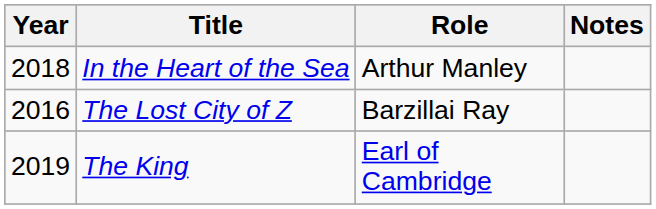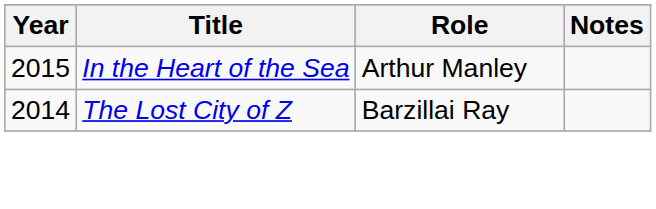 <table class="wikitable sortable">
 <tr>
 <th>Year</th>
 <th>Title</th>
 <th width=118>Role</th>
 <th>Notes</th>
 </tr>
 <tr>
-<td>2018</td>
+<td>2015</td>
 <td><em><a href='#'>In the Heart of the Sea</a></em></td>
 <td>Arthur Manley</td>
 <td></td>
 </tr>
 <tr>
-<td>2016</td>
+<td>2014</td>
 <td><em><a href='#'>The Lost City of Z</a></em></td>
 <td>Barzillai Ray</td>
 <td></td>
 </tr>
-<tr>
-<td>2019</td>
-<td><em><a href='#'>The King</a></em></td>
-<td><a href='#'>Earl of Cambridge</a></td>
-<td></td>
-</tr>
 </table>
